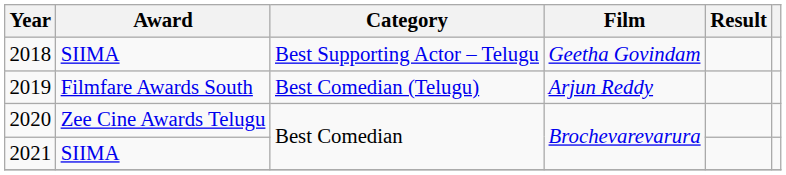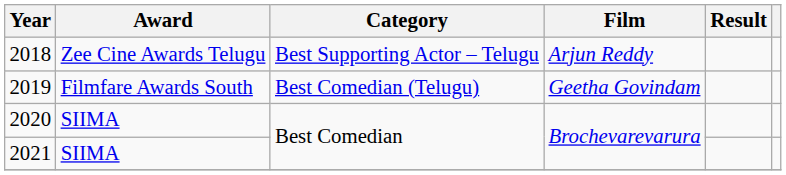 <table class="wikitable">
 <tr>
 <th>Year</th>
 <th>Award</th>
 <th>Category</th>
 <th>Film</th>
 <th>Result</th>
 <th scope="col" class="unsortable"></th>
 </tr>
 <tr>
 <td>2018</td>
-<td><a href='#'>SIIMA</a></td>
+<td><a href='#'>Zee Cine Awards Telugu</a></td>
 <td><a href='#'>Best Supporting Actor – Telugu</a></td>
-<td><em><a href='#'>Geetha Govindam</a></em></td>
+<td><em><a href='#'>Arjun Reddy</a></em></td>
 <td></td>
 <td style="text-align:center;"></td>
 </tr>
 <tr>
 <td>2019</td>
 <td><a href='#'>Filmfare Awards South</a></td>
 <td><a href='#'>Best Comedian (Telugu)</a></td>
-<td><em><a href='#'>Arjun Reddy</a></em></td>
+<td><em><a href='#'>Geetha Govindam</a></em></td>
 <td></td>
 <td style="text-align:center;"></td>
 </tr>
 <tr>
 <td>2020</td>
-<td><a href='#'>Zee Cine Awards Telugu</a></td>
+<td><a href='#'>SIIMA</a></td>
 <td rowspan="2">Best Comedian</td>
 <td rowspan="2"><em><a href='#'>Brochevarevarura</a></em></td>
 <td></td>
 <td style="text-align:center;"></td>
 </tr>
 <tr>
 <td>2021</td>
 <td><a href='#'>SIIMA</a></td>
 <td></td>
 <td></td>
 </tr>
 <tr>
 </tr>
 </table>
